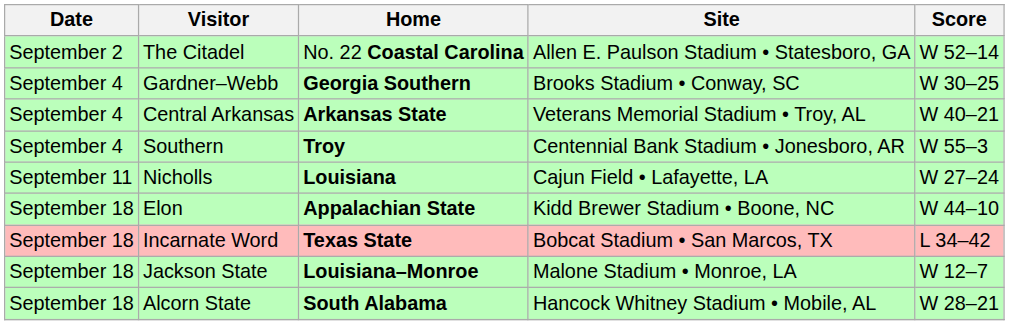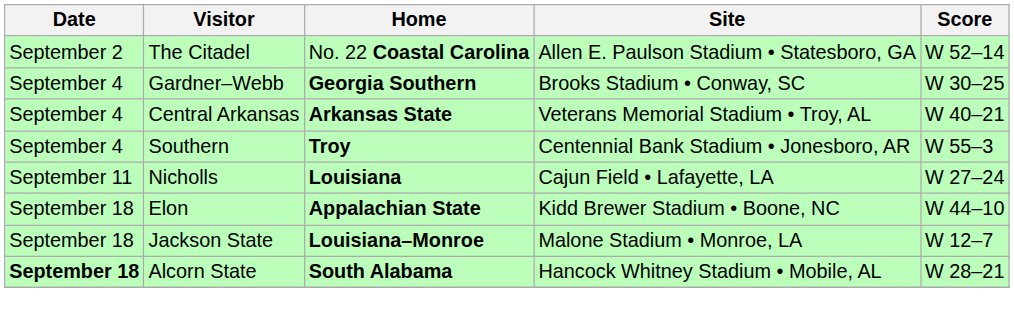 <table class="wikitable">
 <tr>
 <th>Date</th>
 <th>Visitor</th>
 <th>Home</th>
 <th>Site</th>
 <th>Score</th>
 </tr>
 <tr style="background:#bfb;">
 <td>September 2</td>
 <td>The Citadel</td>
 <td>No. 22 <strong>Coastal Carolina</strong></td>
 <td>Allen E. Paulson Stadium • Statesboro, GA</td>
 <td>W 52–14</td>
 </tr>
 <tr style="background:#bfb;">
 <td>September 4</td>
 <td>Gardner–Webb</td>
 <td><strong>Georgia Southern</strong></td>
 <td>Brooks Stadium • Conway, SC</td>
 <td>W 30–25</td>
 </tr>
 <tr style="background:#bfb;">
 <td>September 4</td>
 <td>Central Arkansas</td>
 <td><strong>Arkansas State</strong></td>
 <td>Veterans Memorial Stadium • Troy, AL</td>
 <td>W 40–21</td>
 </tr>
 <tr style="background:#bfb;">
 <td>September 4</td>
 <td>Southern</td>
 <td><strong>Troy</strong></td>
 <td>Centennial Bank Stadium • Jonesboro, AR</td>
 <td>W 55–3</td>
 </tr>
 <tr style="background:#bfb;">
 <td>September 11</td>
 <td>Nicholls</td>
 <td><strong>Louisiana</strong></td>
 <td>Cajun Field • Lafayette, LA</td>
 <td>W 27–24</td>
 </tr>
 <tr style="background:#bfb;">
 <td>September 18</td>
 <td>Elon</td>
 <td><strong>Appalachian State</strong></td>
 <td>Kidd Brewer Stadium • Boone, NC</td>
 <td>W 44–10</td>
 </tr>
-<tr style="background:#fbb;">
-<td>September 18</td>
-<td>Incarnate Word</td>
-<td><strong>Texas State</strong></td>
-<td>Bobcat Stadium • San Marcos, TX</td>
-<td>L 34–42</td>
-</tr>
 <tr style="background:#bfb;">
 <td>September 18</td>
 <td>Jackson State</td>
 <td><strong>Louisiana–Monroe</strong></td>
 <td>Malone Stadium • Monroe, LA</td>
 <td>W 12–7</td>
 </tr>
 <tr style="background:#bfb;">
-<td>September 18</td>
+<td><strong>September 18</strong></td>
 <td>Alcorn State</td>
 <td><strong>South Alabama</strong></td>
 <td>Hancock Whitney Stadium • Mobile, AL</td>
 <td>W 28–21</td>
 </tr>
 <tr>
 </tr>
 </table>
